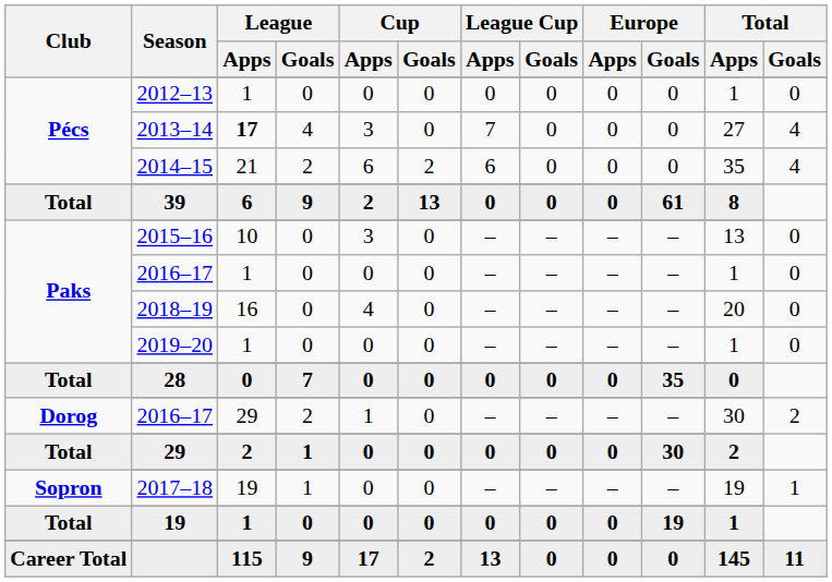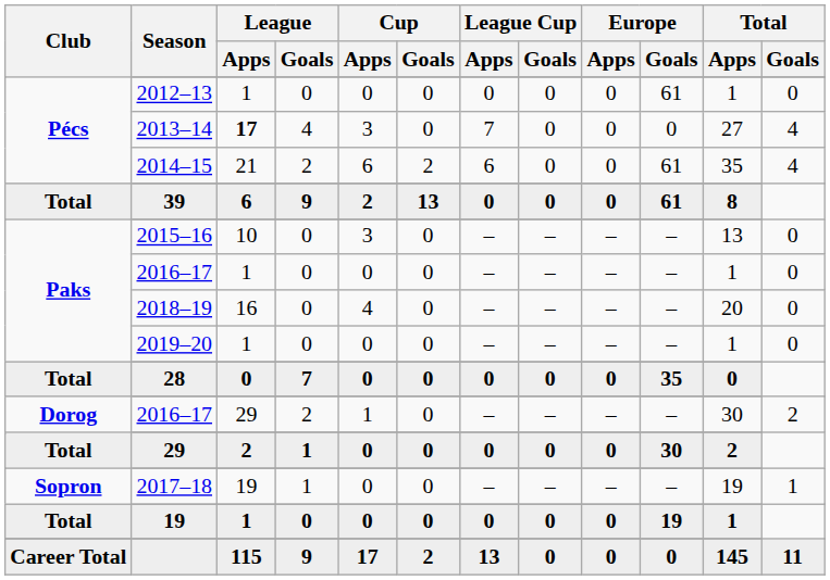 <table class="wikitable" style="font-size:90%; text-align: center;">
 <tr>
 <th rowspan="2">Club</th>
 <th rowspan="2">Season</th>
 <th colspan="2">League</th>
 <th colspan="2">Cup</th>
 <th colspan="2">League Cup</th>
 <th colspan="2">Europe</th>
 <th colspan="2">Total</th>
 </tr>
 <tr>
 <th>Apps</th>
 <th>Goals</th>
 <th>Apps</th>
 <th>Goals</th>
 <th>Apps</th>
 <th>Goals</th>
 <th>Apps</th>
 <th>Goals</th>
 <th>Apps</th>
 <th>Goals</th>
 </tr>
 <tr ||-||-||-|->
 <td rowspan="5" valign="center"><strong><a href='#'>Pécs</a></strong></td>
 </tr>
 <tr>
 <td><a href='#'>2012–13</a></td>
 <td>1</td>
 <td>0</td>
 <td>0</td>
 <td>0</td>
 <td>0</td>
 <td>0</td>
 <td>0</td>
-<td>0</td>
+<td>61</td>
 <td>1</td>
 <td>0</td>
 </tr>
 <tr>
 <td><a href='#'>2013–14</a></td>
 <td><strong>17</strong></td>
 <td>4</td>
 <td>3</td>
 <td>0</td>
 <td>7</td>
 <td>0</td>
 <td>0</td>
 <td>0</td>
 <td>27</td>
 <td>4</td>
 </tr>
 <tr>
 <td><a href='#'>2014–15</a></td>
 <td>21</td>
 <td>2</td>
 <td>6</td>
 <td>2</td>
 <td>6</td>
 <td>0</td>
 <td>0</td>
-<td>0</td>
+<td>61</td>
 <td>35</td>
 <td>4</td>
 </tr>
 <tr>
 </tr>
 <tr style="font-weight:bold; background-color:#eeeeee;">
 <td>Total</td>
 <td>39</td>
 <td>6</td>
 <td>9</td>
 <td>2</td>
 <td>13</td>
 <td>0</td>
 <td>0</td>
 <td>0</td>
 <td>61</td>
 <td>8</td>
 </tr>
 <tr>
 <td rowspan="6" valign="center"><strong><a href='#'>Paks</a></strong></td>
 </tr>
 <tr>
 <td><a href='#'>2015–16</a></td>
 <td>10</td>
 <td>0</td>
 <td>3</td>
 <td>0</td>
 <td>–</td>
 <td>–</td>
 <td>–</td>
 <td>–</td>
 <td>13</td>
 <td>0</td>
 </tr>
 <tr>
 <td><a href='#'>2016–17</a></td>
 <td>1</td>
 <td>0</td>
 <td>0</td>
 <td>0</td>
 <td>–</td>
 <td>–</td>
 <td>–</td>
 <td>–</td>
 <td>1</td>
 <td>0</td>
 </tr>
 <tr>
 <td><a href='#'>2018–19</a></td>
 <td>16</td>
 <td>0</td>
 <td>4</td>
 <td>0</td>
 <td>–</td>
 <td>–</td>
 <td>–</td>
 <td>–</td>
 <td>20</td>
 <td>0</td>
 </tr>
 <tr>
 <td><a href='#'>2019–20</a></td>
 <td>1</td>
 <td>0</td>
 <td>0</td>
 <td>0</td>
 <td>–</td>
 <td>–</td>
 <td>–</td>
 <td>–</td>
 <td>1</td>
 <td>0</td>
 </tr>
 <tr>
 </tr>
 <tr style="font-weight:bold; background-color:#eeeeee;">
 <td>Total</td>
 <td>28</td>
 <td>0</td>
 <td>7</td>
 <td>0</td>
 <td>0</td>
 <td>0</td>
 <td>0</td>
 <td>0</td>
 <td>35</td>
 <td>0</td>
 </tr>
 <tr>
 <td rowspan="3" valign="center"><strong><a href='#'>Dorog</a></strong></td>
 </tr>
 <tr>
 <td><a href='#'>2016–17</a></td>
 <td>29</td>
 <td>2</td>
 <td>1</td>
 <td>0</td>
 <td>–</td>
 <td>–</td>
 <td>–</td>
 <td>–</td>
 <td>30</td>
 <td>2</td>
 </tr>
 <tr>
 </tr>
 <tr style="font-weight:bold; background-color:#eeeeee;">
 <td>Total</td>
 <td>29</td>
 <td>2</td>
 <td>1</td>
 <td>0</td>
 <td>0</td>
 <td>0</td>
 <td>0</td>
 <td>0</td>
 <td>30</td>
 <td>2</td>
 </tr>
 <tr>
 <td rowspan="3" valign="center"><strong><a href='#'>Sopron</a></strong></td>
 </tr>
 <tr>
 <td><a href='#'>2017–18</a></td>
 <td>19</td>
 <td>1</td>
 <td>0</td>
 <td>0</td>
 <td>–</td>
 <td>–</td>
 <td>–</td>
 <td>–</td>
 <td>19</td>
 <td>1</td>
 </tr>
 <tr>
 </tr>
 <tr style="font-weight:bold; background-color:#eeeeee;">
 <td>Total</td>
 <td>19</td>
 <td>1</td>
 <td>0</td>
 <td>0</td>
 <td>0</td>
 <td>0</td>
 <td>0</td>
 <td>0</td>
 <td>19</td>
 <td>1</td>
 </tr>
 <tr>
 </tr>
 <tr style="font-weight:bold; background-color:#eeeeee;">
 <td rowspan="2" valign="top"><strong>Career Total</strong></td>
 <td></td>
 <td><strong>115</strong></td>
 <td><strong>9</strong></td>
 <td><strong>17</strong></td>
 <td><strong>2</strong></td>
 <td><strong>13</strong></td>
 <td><strong>0</strong></td>
 <td><strong>0</strong></td>
 <td><strong>0</strong></td>
 <td><strong>145</strong></td>
 <td><strong>11</strong></td>
 </tr>
 </table>
